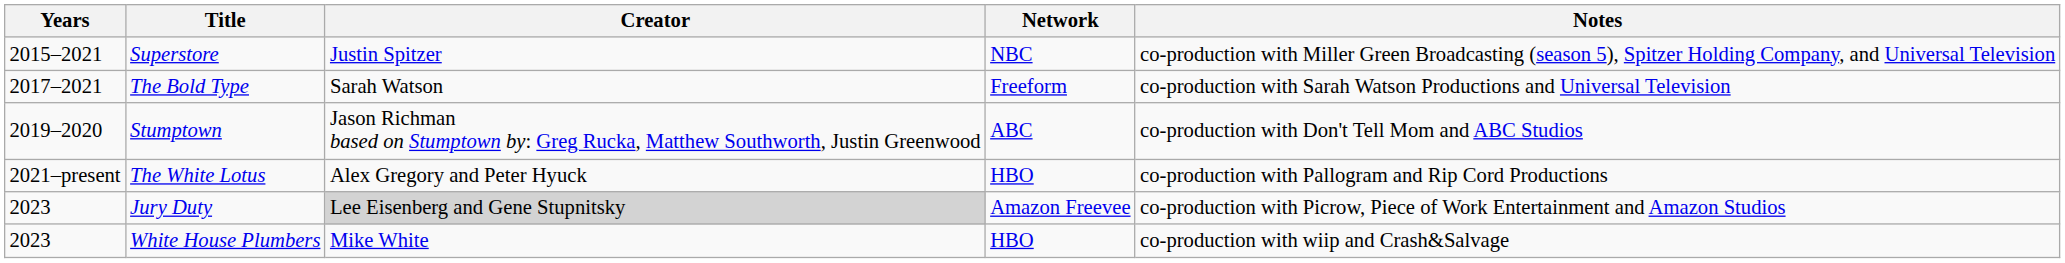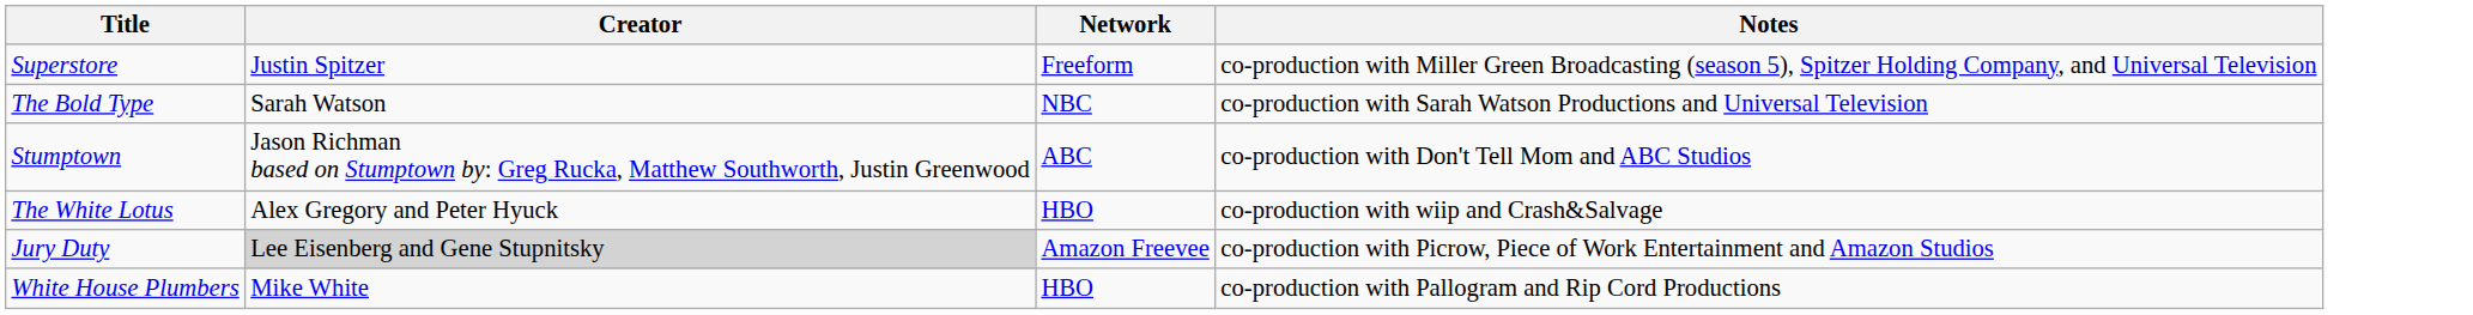 <table class="wikitable sortable">
 <tr>
-<th>Years</th>
 <th>Title</th>
 <th>Creator</th>
 <th>Network</th>
 <th>Notes</th>
 </tr>
 <tr>
-<td>2015–2021</td>
 <td><em><a href='#'>Superstore</a></em></td>
 <td><a href='#'>Justin Spitzer</a></td>
-<td><a href='#'>NBC</a></td>
+<td><a href='#'>Freeform</a></td>
 <td>co-production with Miller Green Broadcasting (<a href='#'>season 5</a>), <a href='#'>Spitzer Holding Company</a>, and <a href='#'>Universal Television</a></td>
 </tr>
 <tr>
-<td>2017–2021</td>
 <td><em><a href='#'>The Bold Type</a></em></td>
 <td>Sarah Watson</td>
-<td><a href='#'>Freeform</a></td>
+<td><a href='#'>NBC</a></td>
 <td>co-production with Sarah Watson Productions and <a href='#'>Universal Television</a></td>
 </tr>
 <tr>
-<td>2019–2020</td>
 <td><em><a href='#'>Stumptown</a></em></td>
 <td>Jason Richman<br><em>based on <a href='#'>Stumptown</a> by</em>: <a href='#'>Greg Rucka</a>, <a href='#'>Matthew Southworth</a>, Justin Greenwood</td>
 <td><a href='#'>ABC</a></td>
 <td>co-production with Don't Tell Mom and <a href='#'>ABC Studios</a></td>
 </tr>
 <tr>
-<td>2021–present</td>
 <td><em><a href='#'>The White Lotus</a></em></td>
 <td>Alex Gregory and Peter Hyuck</td>
 <td><a href='#'>HBO</a></td>
-<td>co-production with Pallogram and Rip Cord Productions</td>
+<td>co-production with wiip and Crash&Salvage</td>
 </tr>
 <tr>
-<td>2023</td>
 <td><em><a href='#'>Jury Duty</a></em></td>
 <td style="background: lightgrey;">Lee Eisenberg and Gene Stupnitsky</td>
 <td><a href='#'>Amazon Freevee</a></td>
 <td>co-production with Picrow, Piece of Work Entertainment and <a href='#'>Amazon Studios</a></td>
 </tr>
 <tr>
-<td>2023</td>
 <td><em><a href='#'>White House Plumbers</a></em></td>
 <td><a href='#'>Mike White</a></td>
 <td><a href='#'>HBO</a></td>
-<td>co-production with wiip and Crash&Salvage</td>
+<td>co-production with Pallogram and Rip Cord Productions</td>
 </tr>
 </table>
